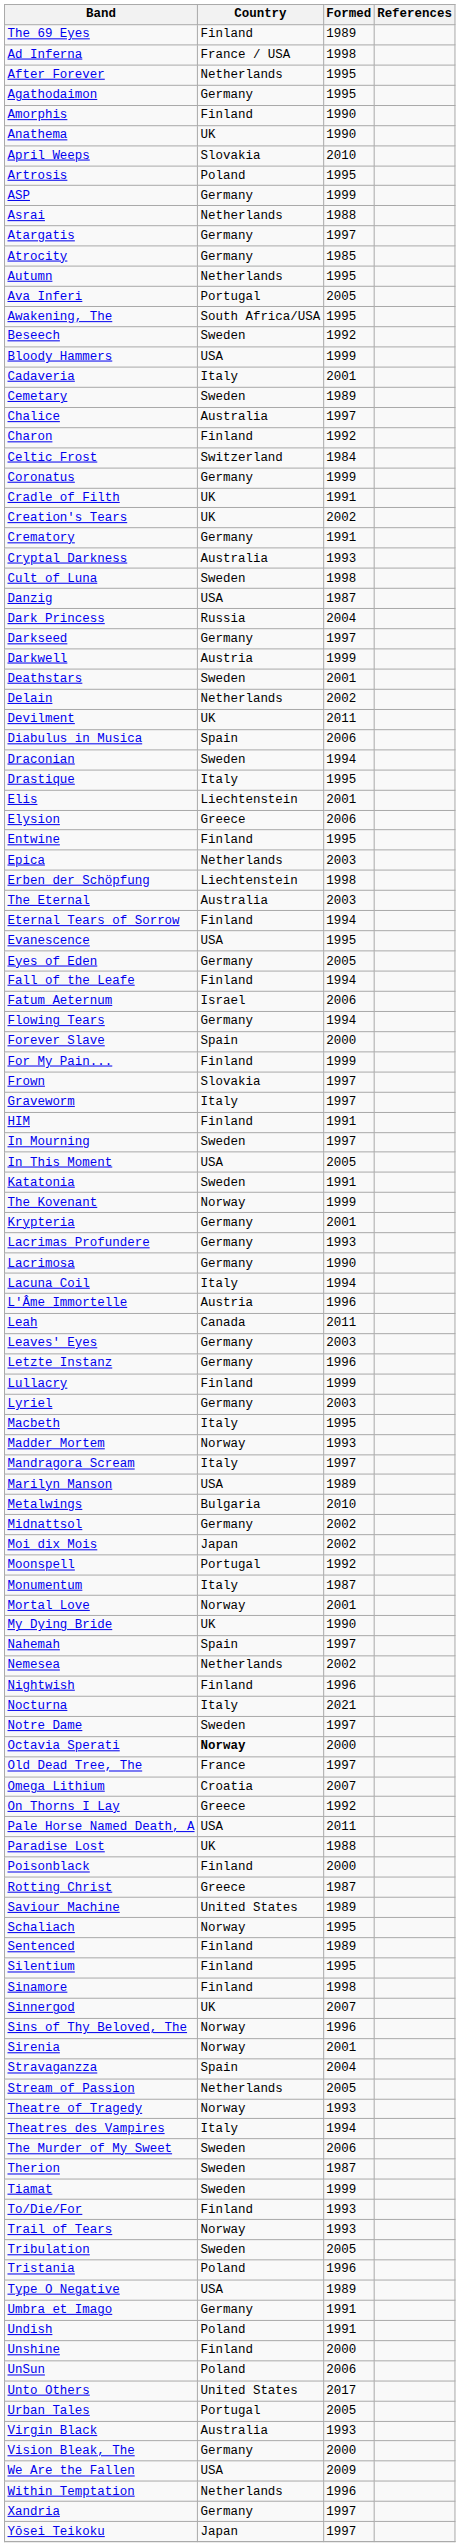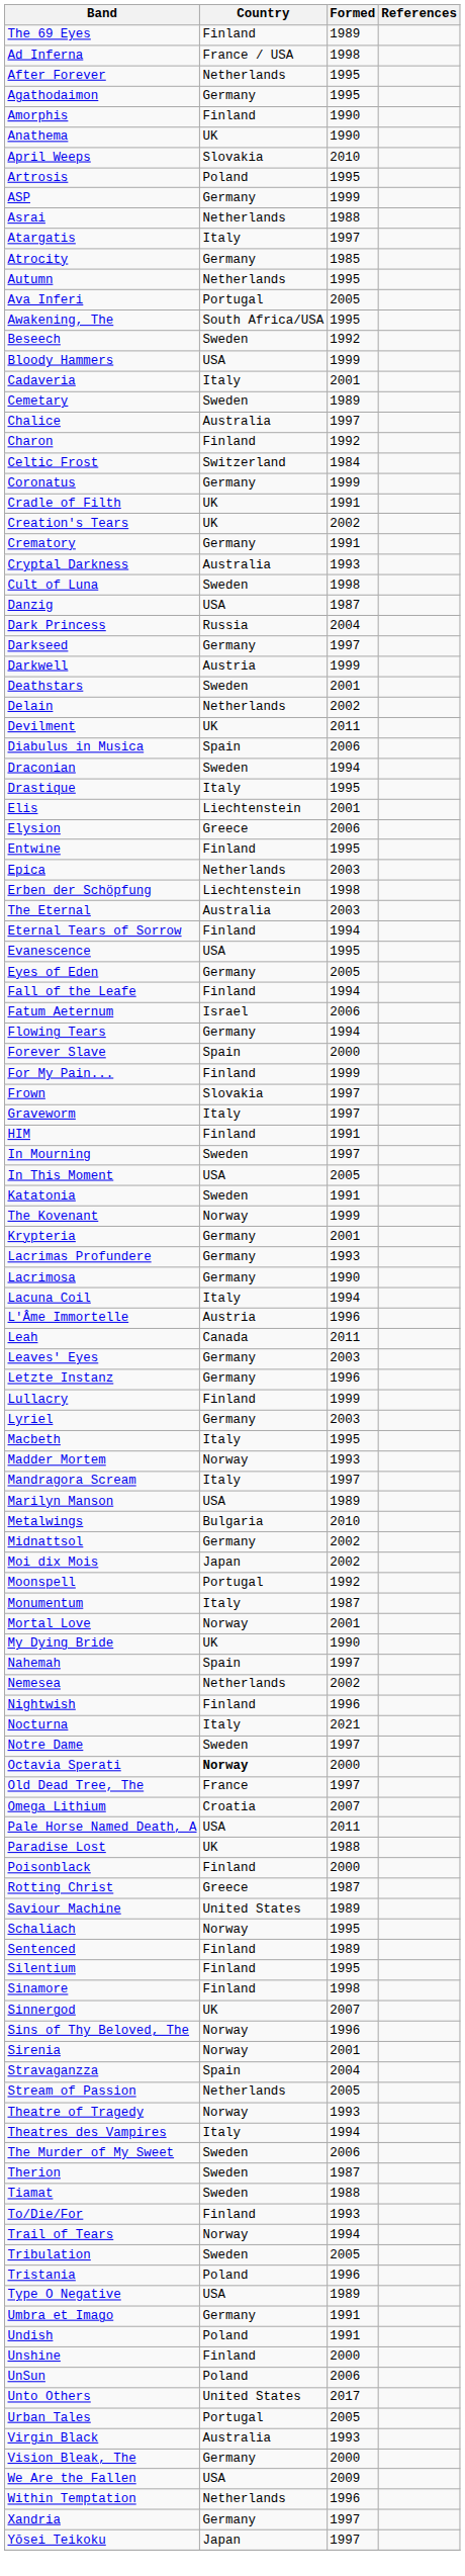 <table class="wikitable sortable" style="font-size: 95%">
 <tr>
 <th>Band</th>
 <th>Country</th>
 <th>Formed</th>
 <th class=unsortable>References</th>
 </tr>
 <tr>
 <td><a href='#'>The 69 Eyes</a></td>
 <td>Finland</td>
 <td>1989</td>
 <td></td>
 </tr>
 <tr>
 <td><a href='#'>Ad Inferna</a></td>
 <td>France / USA</td>
 <td>1998</td>
 <td></td>
 </tr>
 <tr>
 <td><a href='#'>After Forever</a></td>
 <td>Netherlands</td>
 <td>1995</td>
 <td></td>
 </tr>
 <tr>
 <td><a href='#'>Agathodaimon</a></td>
 <td>Germany</td>
 <td>1995</td>
 <td></td>
 </tr>
 <tr>
 <td><a href='#'>Amorphis</a></td>
 <td>Finland</td>
 <td>1990</td>
 <td></td>
 </tr>
 <tr>
 <td><a href='#'>Anathema</a></td>
 <td>UK</td>
 <td>1990</td>
 <td></td>
 </tr>
 <tr>
 <td><a href='#'>April Weeps</a></td>
 <td>Slovakia</td>
 <td>2010</td>
 <td></td>
 </tr>
 <tr>
 <td><a href='#'>Artrosis</a></td>
 <td>Poland</td>
 <td>1995</td>
 <td></td>
 </tr>
 <tr>
 <td><a href='#'>ASP</a></td>
 <td>Germany</td>
 <td>1999</td>
 <td></td>
 </tr>
 <tr>
 <td><a href='#'>Asrai</a></td>
 <td>Netherlands</td>
 <td>1988</td>
 <td></td>
 </tr>
 <tr>
 <td><a href='#'>Atargatis</a></td>
-<td>Germany</td>
+<td>Italy</td>
 <td>1997</td>
 <td></td>
 </tr>
 <tr>
 <td><a href='#'>Atrocity</a></td>
 <td>Germany</td>
 <td>1985</td>
 <td></td>
 </tr>
 <tr>
 <td><a href='#'>Autumn</a></td>
 <td>Netherlands</td>
 <td>1995</td>
 <td></td>
 </tr>
 <tr>
 <td><a href='#'>Ava Inferi</a></td>
 <td>Portugal</td>
 <td>2005</td>
 <td></td>
 </tr>
 <tr>
 <td><a href='#'>Awakening, The</a></td>
 <td>South Africa/USA</td>
 <td>1995</td>
 <td></td>
 </tr>
 <tr>
 <td><a href='#'>Beseech</a></td>
 <td>Sweden</td>
 <td>1992</td>
 <td></td>
 </tr>
 <tr>
 <td><a href='#'>Bloody Hammers</a></td>
 <td>USA</td>
 <td>1999</td>
 <td></td>
 </tr>
 <tr>
 <td><a href='#'>Cadaveria</a></td>
 <td>Italy</td>
 <td>2001</td>
 <td></td>
 </tr>
 <tr>
 <td><a href='#'>Cemetary</a></td>
 <td>Sweden</td>
 <td>1989</td>
 <td></td>
 </tr>
 <tr>
 <td><a href='#'>Chalice</a></td>
 <td>Australia</td>
 <td>1997</td>
 <td></td>
 </tr>
 <tr>
 <td><a href='#'>Charon</a></td>
 <td>Finland</td>
 <td>1992</td>
 <td></td>
 </tr>
 <tr>
 <td><a href='#'>Celtic Frost</a></td>
 <td>Switzerland</td>
 <td>1984</td>
 <td></td>
 </tr>
 <tr>
 <td><a href='#'>Coronatus</a></td>
 <td>Germany</td>
 <td>1999</td>
 <td></td>
 </tr>
 <tr>
 <td><a href='#'>Cradle of Filth</a></td>
 <td>UK</td>
 <td>1991</td>
 <td></td>
 </tr>
 <tr>
 <td><a href='#'>Creation's Tears</a></td>
 <td>UK</td>
 <td>2002</td>
 <td></td>
 </tr>
 <tr>
 <td><a href='#'>Crematory</a></td>
 <td>Germany</td>
 <td>1991</td>
 <td></td>
 </tr>
 <tr>
 <td><a href='#'>Cryptal Darkness</a></td>
 <td>Australia</td>
 <td>1993</td>
 <td></td>
 </tr>
 <tr>
 <td><a href='#'>Cult of Luna</a></td>
 <td>Sweden</td>
 <td>1998</td>
 <td></td>
 </tr>
 <tr>
 <td><a href='#'>Danzig</a></td>
 <td>USA</td>
 <td>1987</td>
 <td></td>
 </tr>
 <tr>
 <td><a href='#'>Dark Princess</a></td>
 <td>Russia</td>
 <td>2004</td>
 <td></td>
 </tr>
 <tr>
 <td><a href='#'>Darkseed</a></td>
 <td>Germany</td>
 <td>1997</td>
 <td></td>
 </tr>
 <tr>
 <td><a href='#'>Darkwell</a></td>
 <td>Austria</td>
 <td>1999</td>
 <td></td>
 </tr>
 <tr>
 <td><a href='#'>Deathstars</a></td>
 <td>Sweden</td>
 <td>2001</td>
 <td></td>
 </tr>
 <tr>
 <td><a href='#'>Delain</a></td>
 <td>Netherlands</td>
 <td>2002</td>
 <td></td>
 </tr>
 <tr>
 <td><a href='#'>Devilment</a></td>
 <td>UK</td>
 <td>2011</td>
 <td></td>
 </tr>
 <tr>
 <td><a href='#'>Diabulus in Musica</a></td>
 <td>Spain</td>
 <td>2006</td>
 <td></td>
 </tr>
 <tr>
 <td><a href='#'>Draconian</a></td>
 <td>Sweden</td>
 <td>1994</td>
 <td></td>
 </tr>
 <tr>
 <td><a href='#'>Drastique</a></td>
 <td>Italy</td>
 <td>1995</td>
 <td></td>
 </tr>
 <tr>
 <td><a href='#'>Elis</a></td>
 <td>Liechtenstein</td>
 <td>2001</td>
 <td></td>
 </tr>
 <tr>
 <td><a href='#'>Elysion</a></td>
 <td>Greece</td>
 <td>2006</td>
 <td></td>
 </tr>
 <tr>
 <td><a href='#'>Entwine</a></td>
 <td>Finland</td>
 <td>1995</td>
 <td></td>
 </tr>
 <tr>
 <td><a href='#'>Epica</a></td>
 <td>Netherlands</td>
 <td>2003</td>
 <td></td>
 </tr>
 <tr>
 <td><a href='#'>Erben der Schöpfung</a></td>
 <td>Liechtenstein</td>
 <td>1998</td>
 <td></td>
 </tr>
 <tr>
 <td><a href='#'>The Eternal</a></td>
 <td>Australia</td>
 <td>2003</td>
 <td></td>
 </tr>
 <tr>
 <td><a href='#'>Eternal Tears of Sorrow</a></td>
 <td>Finland</td>
 <td>1994</td>
 <td></td>
 </tr>
 <tr>
 <td><a href='#'>Evanescence</a></td>
 <td>USA</td>
 <td>1995</td>
 <td></td>
 </tr>
 <tr>
 <td><a href='#'>Eyes of Eden</a></td>
 <td>Germany</td>
 <td>2005</td>
 <td></td>
 </tr>
 <tr>
 <td><a href='#'>Fall of the Leafe</a></td>
 <td>Finland</td>
 <td>1994</td>
 <td></td>
 </tr>
 <tr>
 <td><a href='#'>Fatum Aeternum</a></td>
 <td>Israel</td>
 <td>2006</td>
 <td></td>
 </tr>
 <tr>
 <td><a href='#'>Flowing Tears</a></td>
 <td>Germany</td>
 <td>1994</td>
 <td></td>
 </tr>
 <tr>
 <td><a href='#'>Forever Slave</a></td>
 <td>Spain</td>
 <td>2000</td>
 <td></td>
 </tr>
 <tr>
 <td><a href='#'>For My Pain...</a></td>
 <td>Finland</td>
 <td>1999</td>
 <td></td>
 </tr>
 <tr>
 <td><a href='#'>Frown</a></td>
 <td>Slovakia</td>
 <td>1997</td>
 <td></td>
 </tr>
 <tr>
 <td><a href='#'>Graveworm</a></td>
 <td>Italy</td>
 <td>1997</td>
 <td></td>
 </tr>
 <tr>
 <td><a href='#'>HIM</a></td>
 <td>Finland</td>
 <td>1991</td>
 <td></td>
 </tr>
 <tr>
 <td><a href='#'>In Mourning</a></td>
 <td>Sweden</td>
 <td>1997</td>
 <td></td>
 </tr>
 <tr>
 <td><a href='#'>In This Moment</a></td>
 <td>USA</td>
 <td>2005</td>
 <td></td>
 </tr>
 <tr>
 <td><a href='#'>Katatonia</a></td>
 <td>Sweden</td>
 <td>1991</td>
 <td></td>
 </tr>
 <tr>
 <td><a href='#'>The Kovenant</a></td>
 <td>Norway</td>
 <td>1999</td>
 <td></td>
 </tr>
 <tr>
 <td><a href='#'>Krypteria</a></td>
 <td>Germany</td>
 <td>2001</td>
 <td></td>
 </tr>
 <tr>
 <td><a href='#'>Lacrimas Profundere</a></td>
 <td>Germany</td>
 <td>1993</td>
 <td></td>
 </tr>
 <tr>
 <td><a href='#'>Lacrimosa</a></td>
 <td>Germany</td>
 <td>1990</td>
 <td></td>
 </tr>
 <tr>
 <td><a href='#'>Lacuna Coil</a></td>
 <td>Italy</td>
 <td>1994</td>
 <td></td>
 </tr>
 <tr>
 <td><a href='#'>L'Âme Immortelle</a></td>
 <td>Austria</td>
 <td>1996</td>
 <td></td>
 </tr>
 <tr>
 <td><a href='#'>Leah</a></td>
 <td>Canada</td>
 <td>2011</td>
 <td></td>
 </tr>
 <tr>
 <td><a href='#'>Leaves' Eyes</a></td>
 <td>Germany</td>
 <td>2003</td>
 <td></td>
 </tr>
 <tr>
 <td><a href='#'>Letzte Instanz</a></td>
 <td>Germany</td>
 <td>1996</td>
 <td></td>
 </tr>
 <tr>
 <td><a href='#'>Lullacry</a></td>
 <td>Finland</td>
 <td>1999</td>
 <td></td>
 </tr>
 <tr>
 <td><a href='#'>Lyriel</a></td>
 <td>Germany</td>
 <td>2003</td>
 <td></td>
 </tr>
 <tr>
 <td><a href='#'>Macbeth</a></td>
 <td>Italy</td>
 <td>1995</td>
 <td></td>
 </tr>
 <tr>
 <td><a href='#'>Madder Mortem</a></td>
 <td>Norway</td>
 <td>1993</td>
 <td></td>
 </tr>
 <tr>
 <td><a href='#'>Mandragora Scream</a></td>
 <td>Italy</td>
 <td>1997</td>
 <td></td>
 </tr>
 <tr>
 <td><a href='#'>Marilyn Manson</a></td>
 <td>USA</td>
 <td>1989</td>
 <td></td>
 </tr>
 <tr>
 <td><a href='#'>Metalwings</a></td>
 <td>Bulgaria</td>
 <td>2010</td>
 <td></td>
 </tr>
 <tr>
 <td><a href='#'>Midnattsol</a></td>
 <td>Germany</td>
 <td>2002</td>
 <td></td>
 </tr>
 <tr>
 <td><a href='#'>Moi dix Mois</a></td>
 <td>Japan</td>
 <td>2002</td>
 <td></td>
 </tr>
 <tr>
 <td><a href='#'>Moonspell</a></td>
 <td>Portugal</td>
 <td>1992</td>
 <td></td>
 </tr>
 <tr>
 <td><a href='#'>Monumentum</a></td>
 <td>Italy</td>
 <td>1987</td>
 <td></td>
 </tr>
 <tr>
 <td><a href='#'>Mortal Love</a></td>
 <td>Norway</td>
 <td>2001</td>
 <td></td>
 </tr>
 <tr>
 <td><a href='#'>My Dying Bride</a></td>
 <td>UK</td>
 <td>1990</td>
 <td></td>
 </tr>
 <tr>
 <td><a href='#'>Nahemah</a></td>
 <td>Spain</td>
 <td>1997</td>
 <td></td>
 </tr>
 <tr>
 <td><a href='#'>Nemesea</a></td>
 <td>Netherlands</td>
 <td>2002</td>
 <td></td>
 </tr>
 <tr>
 <td><a href='#'>Nightwish</a></td>
 <td>Finland</td>
 <td>1996</td>
 <td></td>
 </tr>
 <tr>
 <td><a href='#'>Nocturna</a></td>
 <td>Italy</td>
 <td>2021</td>
 <td></td>
 </tr>
 <tr>
 <td><a href='#'>Notre Dame</a></td>
 <td>Sweden</td>
 <td>1997</td>
 <td></td>
 </tr>
 <tr>
 <td><a href='#'>Octavia Sperati</a></td>
 <td><strong>Norway</strong></td>
 <td>2000</td>
 <td></td>
 </tr>
 <tr>
 <td><a href='#'>Old Dead Tree, The</a></td>
 <td>France</td>
 <td>1997</td>
 <td></td>
 </tr>
 <tr>
 <td><a href='#'>Omega Lithium</a></td>
 <td>Croatia</td>
 <td>2007</td>
 <td></td>
 </tr>
 <tr>
-<td><a href='#'>On Thorns I Lay</a></td>
-<td>Greece</td>
-<td>1992</td>
-<td></td>
-</tr>
-<tr>
 <td><a href='#'>Pale Horse Named Death, A</a></td>
 <td>USA</td>
 <td>2011</td>
 <td></td>
 </tr>
 <tr>
 <td><a href='#'>Paradise Lost</a></td>
 <td>UK</td>
 <td>1988</td>
 <td></td>
 </tr>
 <tr>
 <td><a href='#'>Poisonblack</a></td>
 <td>Finland</td>
 <td>2000</td>
 <td></td>
 </tr>
 <tr>
 <td><a href='#'>Rotting Christ</a></td>
 <td>Greece</td>
 <td>1987</td>
 <td></td>
 </tr>
 <tr>
 <td><a href='#'>Saviour Machine</a></td>
 <td>United States</td>
 <td>1989</td>
 <td></td>
 </tr>
 <tr>
 <td><a href='#'>Schaliach</a></td>
 <td>Norway</td>
 <td>1995</td>
 <td></td>
 </tr>
 <tr>
 <td><a href='#'>Sentenced</a></td>
 <td>Finland</td>
 <td>1989</td>
 <td></td>
 </tr>
 <tr>
 <td><a href='#'>Silentium</a></td>
 <td>Finland</td>
 <td>1995</td>
 <td></td>
 </tr>
 <tr>
 <td><a href='#'>Sinamore</a></td>
 <td>Finland</td>
 <td>1998</td>
 <td></td>
 </tr>
 <tr>
 <td><a href='#'>Sinnergod</a></td>
 <td>UK</td>
 <td>2007</td>
 <td></td>
 </tr>
 <tr>
 <td><a href='#'>Sins of Thy Beloved, The</a></td>
 <td>Norway</td>
 <td>1996</td>
 <td></td>
 </tr>
 <tr>
 <td><a href='#'>Sirenia</a></td>
 <td>Norway</td>
 <td>2001</td>
 <td></td>
 </tr>
 <tr>
 <td><a href='#'>Stravaganzza</a></td>
 <td>Spain</td>
 <td>2004</td>
 <td></td>
 </tr>
 <tr>
 <td><a href='#'>Stream of Passion</a></td>
 <td>Netherlands</td>
 <td>2005</td>
 <td></td>
 </tr>
 <tr>
 <td><a href='#'>Theatre of Tragedy</a></td>
 <td>Norway</td>
 <td>1993</td>
 <td></td>
 </tr>
 <tr>
 <td><a href='#'>Theatres des Vampires</a></td>
 <td>Italy</td>
 <td>1994</td>
 <td></td>
 </tr>
 <tr>
 <td><a href='#'>The Murder of My Sweet</a></td>
 <td>Sweden</td>
 <td>2006</td>
 <td></td>
 </tr>
 <tr>
 <td><a href='#'>Therion</a></td>
 <td>Sweden</td>
 <td>1987</td>
 <td></td>
 </tr>
 <tr>
 <td><a href='#'>Tiamat</a></td>
 <td>Sweden</td>
-<td>1999</td>
+<td>1988</td>
 <td></td>
 </tr>
 <tr>
 <td><a href='#'>To/Die/For</a></td>
 <td>Finland</td>
 <td>1993</td>
 <td></td>
 </tr>
 <tr>
 <td><a href='#'>Trail of Tears</a></td>
 <td>Norway</td>
-<td>1993</td>
+<td>1994</td>
 <td></td>
 </tr>
 <tr>
 <td><a href='#'>Tribulation</a></td>
 <td>Sweden</td>
 <td>2005</td>
 <td></td>
 </tr>
 <tr>
 <td><a href='#'>Tristania</a></td>
 <td>Poland</td>
 <td>1996</td>
 <td></td>
 </tr>
 <tr>
 <td><a href='#'>Type O Negative</a></td>
 <td>USA</td>
 <td>1989</td>
 <td></td>
 </tr>
 <tr>
 <td><a href='#'>Umbra et Imago</a></td>
 <td>Germany</td>
 <td>1991</td>
 <td></td>
 </tr>
 <tr>
 <td><a href='#'>Undish</a></td>
 <td>Poland</td>
 <td>1991</td>
 <td></td>
 </tr>
 <tr>
 <td><a href='#'>Unshine</a></td>
 <td>Finland</td>
 <td>2000</td>
 <td></td>
 </tr>
 <tr>
 <td><a href='#'>UnSun</a></td>
 <td>Poland</td>
 <td>2006</td>
 <td></td>
 </tr>
 <tr>
 <td><a href='#'>Unto Others</a></td>
 <td>United States</td>
 <td>2017</td>
 <td></td>
 </tr>
 <tr>
 <td><a href='#'>Urban Tales</a></td>
 <td>Portugal</td>
 <td>2005</td>
 <td></td>
 </tr>
 <tr>
 <td><a href='#'>Virgin Black</a></td>
 <td>Australia</td>
 <td>1993</td>
 <td></td>
 </tr>
 <tr>
 <td><a href='#'>Vision Bleak, The</a></td>
 <td>Germany</td>
 <td>2000</td>
 <td></td>
 </tr>
 <tr>
 <td><a href='#'>We Are the Fallen</a></td>
 <td>USA</td>
 <td>2009</td>
 <td></td>
 </tr>
 <tr>
 <td><a href='#'>Within Temptation</a></td>
 <td>Netherlands</td>
 <td>1996</td>
 <td></td>
 </tr>
 <tr>
 <td><a href='#'>Xandria</a></td>
 <td>Germany</td>
 <td>1997</td>
 <td></td>
 </tr>
 <tr>
 <td><a href='#'>Yōsei Teikoku</a></td>
 <td>Japan</td>
 <td>1997</td>
 <td></td>
 </tr>
 <tr>
 </tr>
 </table>
